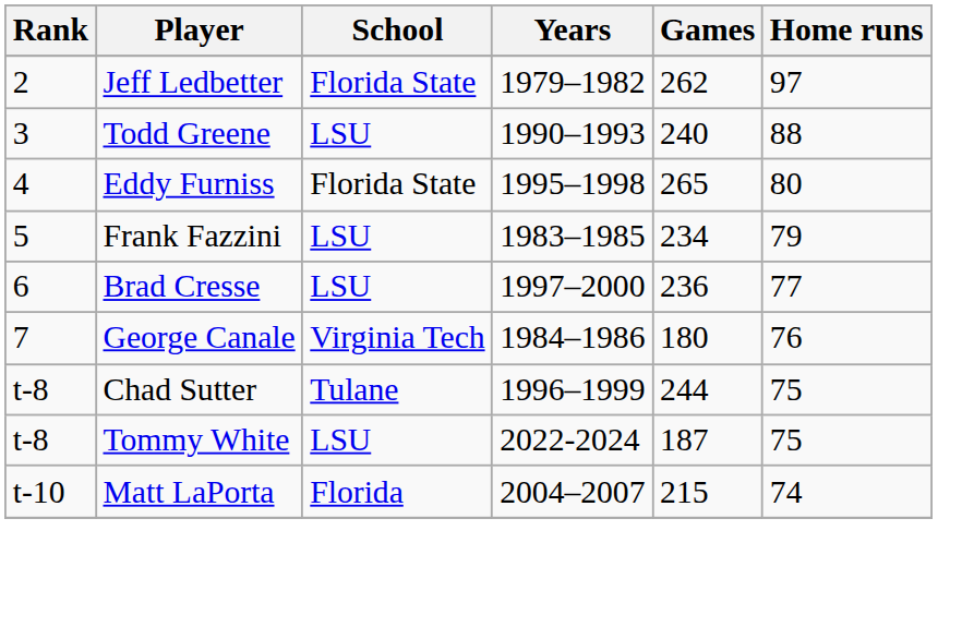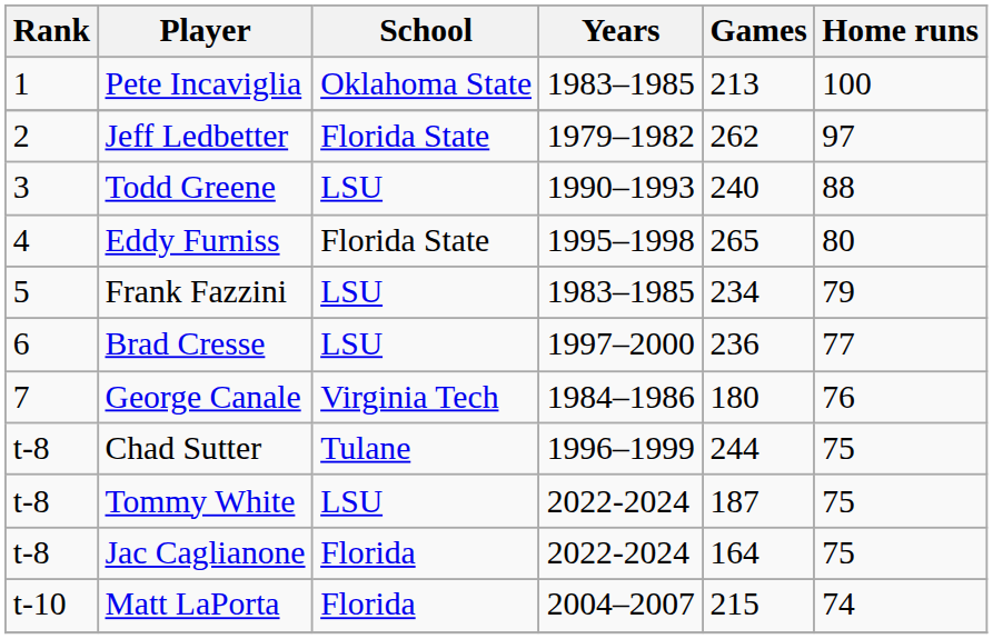 <table class="wikitable">
 <tr>
 <th>Rank</th>
 <th>Player</th>
 <th>School</th>
 <th>Years</th>
 <th>Games</th>
 <th>Home runs</th>
+</tr>
+<tr>
+<td>1</td>
+<td><a href='#'>Pete Incaviglia</a></td>
+<td><a href='#'>Oklahoma State</a></td>
+<td>1983–1985</td>
+<td>213</td>
+<td>100</td>
 </tr>
 <tr>
 </tr>
 <tr>
 <td>2</td>
 <td><a href='#'>Jeff Ledbetter</a></td>
 <td><a href='#'>Florida State</a></td>
 <td>1979–1982</td>
 <td>262</td>
 <td>97</td>
 </tr>
 <tr>
 <td>3</td>
 <td><a href='#'>Todd Greene</a></td>
 <td><a href='#'>LSU</a></td>
 <td>1990–1993</td>
 <td>240</td>
 <td>88</td>
 </tr>
 <tr>
 <td>4</td>
 <td><a href='#'>Eddy Furniss</a></td>
 <td>Florida State</td>
 <td>1995–1998</td>
 <td>265</td>
 <td>80</td>
 </tr>
 <tr>
 <td>5</td>
 <td>Frank Fazzini</td>
 <td><a href='#'>LSU</a></td>
 <td>1983–1985</td>
 <td>234</td>
 <td>79</td>
 </tr>
 <tr>
 <td>6</td>
 <td><a href='#'>Brad Cresse</a></td>
 <td><a href='#'>LSU</a></td>
 <td>1997–2000</td>
 <td>236</td>
 <td>77</td>
 </tr>
 <tr>
 <td>7</td>
 <td><a href='#'>George Canale</a></td>
 <td><a href='#'>Virginia Tech</a></td>
 <td>1984–1986</td>
 <td>180</td>
 <td>76</td>
 </tr>
 <tr>
 <td>t-8</td>
 <td>Chad Sutter</td>
 <td><a href='#'>Tulane</a></td>
 <td>1996–1999</td>
 <td>244</td>
 <td>75</td>
 </tr>
 <tr>
 <td>t-8</td>
 <td><a href='#'>Tommy White</a></td>
 <td><a href='#'>LSU</a></td>
 <td>2022-2024</td>
 <td>187</td>
 <td>75</td>
 </tr>
 <tr>
+<td>t-8</td>
+<td><a href='#'>Jac Caglianone</a></td>
+<td><a href='#'>Florida</a></td>
+<td>2022-2024</td>
+<td>164</td>
+<td>75</td>
+</tr>
+<tr>
 <td>t-10</td>
 <td><a href='#'>Matt LaPorta</a></td>
 <td><a href='#'>Florida</a></td>
 <td>2004–2007</td>
 <td>215</td>
 <td>74</td>
 </tr>
 <tr>
 </tr>
 </table>
